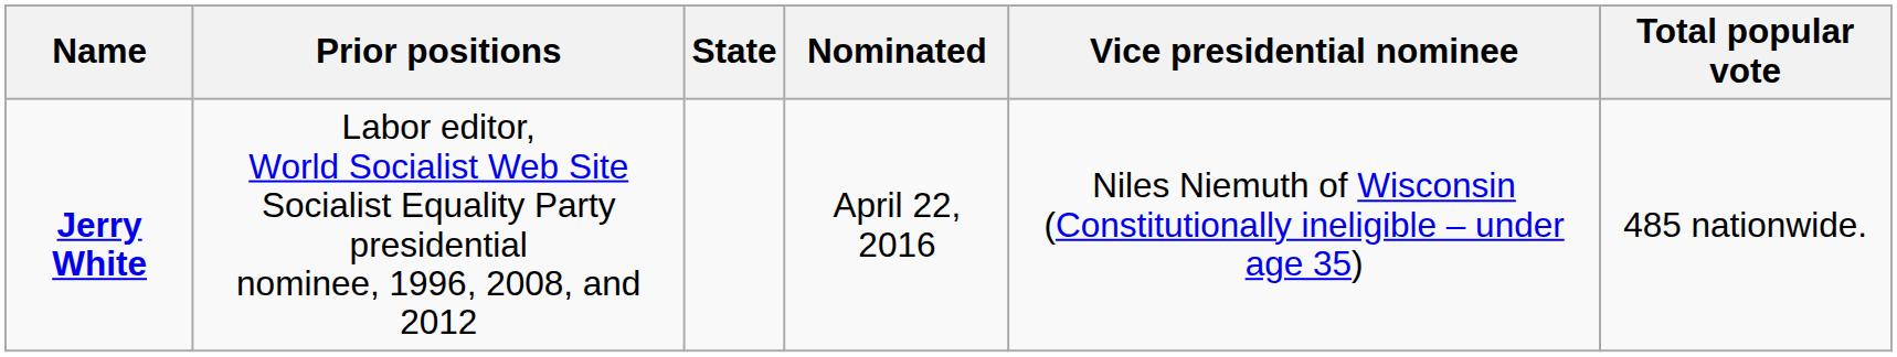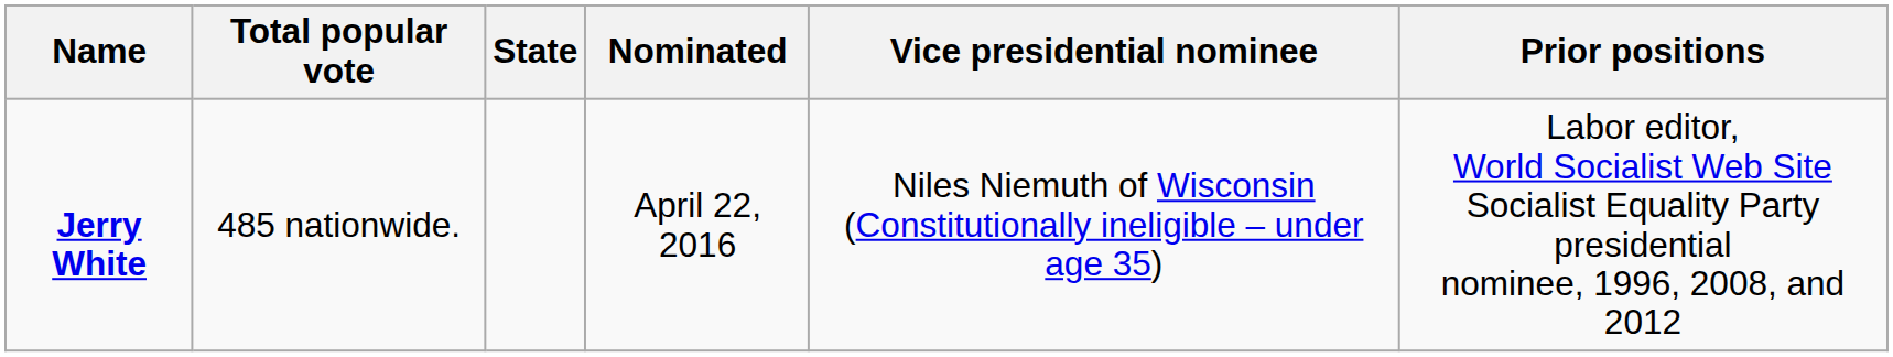 <table class="wikitable" style="text-align:center">
 <tr>
 <th>Name</th>
-<th>Prior positions</th>
+<th>Total popular vote</th>
 <th>State</th>
 <th>Nominated</th>
 <th>Vice presidential nominee</th>
-<th>Total popular vote</th>
+<th>Prior positions</th>
 </tr>
 <tr>
 <td><br><strong><a href='#'>Jerry White</a></strong></td>
-<td>Labor editor,<br><a href='#'>World Socialist Web Site</a><br>Socialist Equality Party presidential<br>nominee, 1996, 2008, and 2012</td>
+<td>485 nationwide.</td>
 <td></td>
 <td>April 22, 2016</td>
 <td>Niles Niemuth of <a href='#'>Wisconsin</a><br>(<a href='#'>Constitutionally ineligible – under age 35</a>)</td>
-<td>485 nationwide.</td>
+<td>Labor editor,<br><a href='#'>World Socialist Web Site</a><br>Socialist Equality Party presidential<br>nominee, 1996, 2008, and 2012</td>
 </tr>
 </table>
